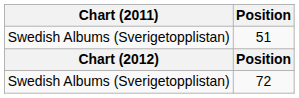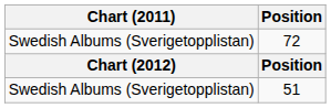 <table class="wikitable plainrowheaders">
 <tr>
 <th>Chart (2011)</th>
 <th>Position</th>
 </tr>
 <tr>
 <td>Swedish Albums (Sverigetopplistan)</td>
-<td style="text-align:center">51</td>
+<td style="text-align:center">72</td>
 </tr>
 <tr>
 <th>Chart (2012)</th>
 <th>Position</th>
 </tr>
 <tr>
 <td>Swedish Albums (Sverigetopplistan)</td>
-<td style="text-align:center">72</td>
+<td style="text-align:center">51</td>
 </tr>
 </table>
